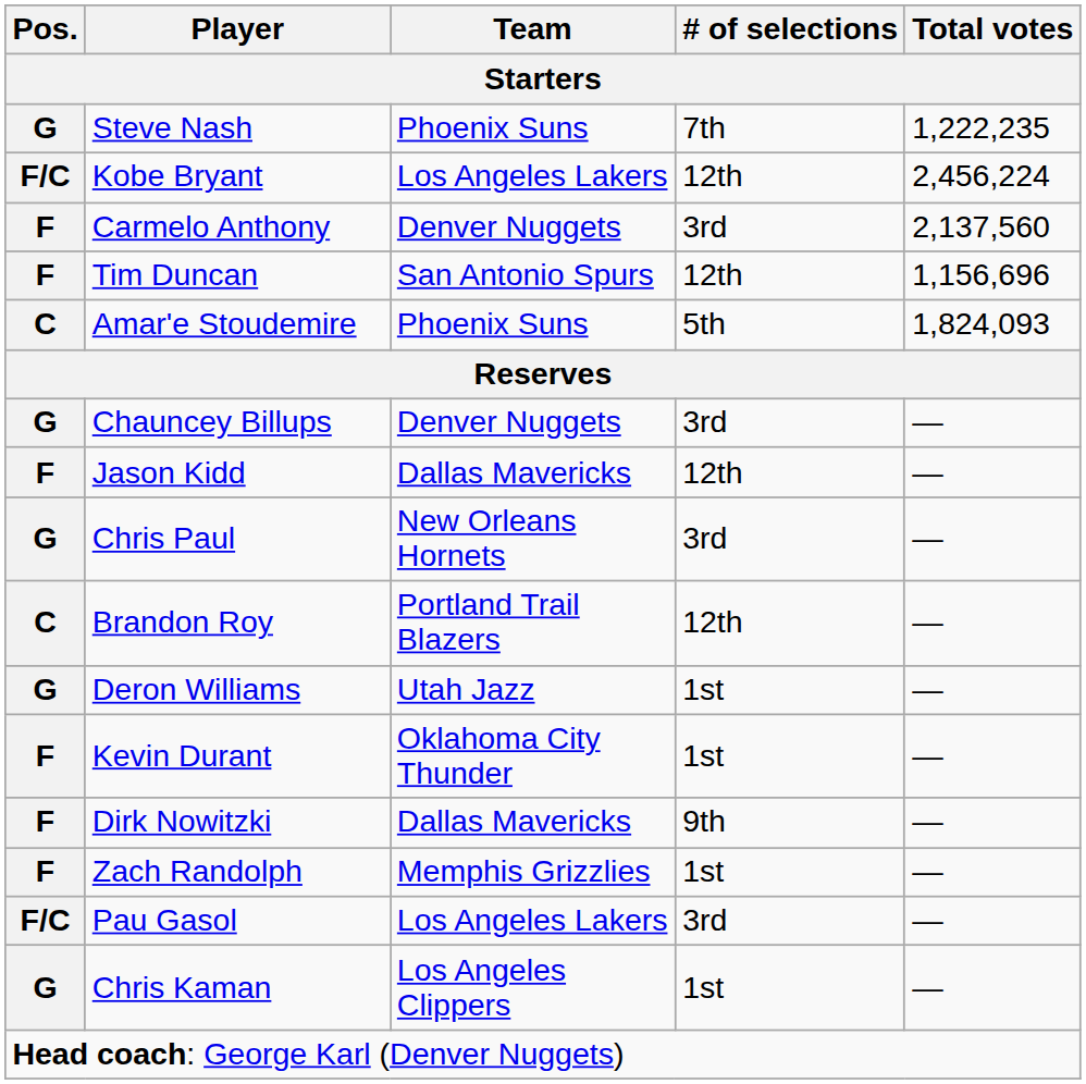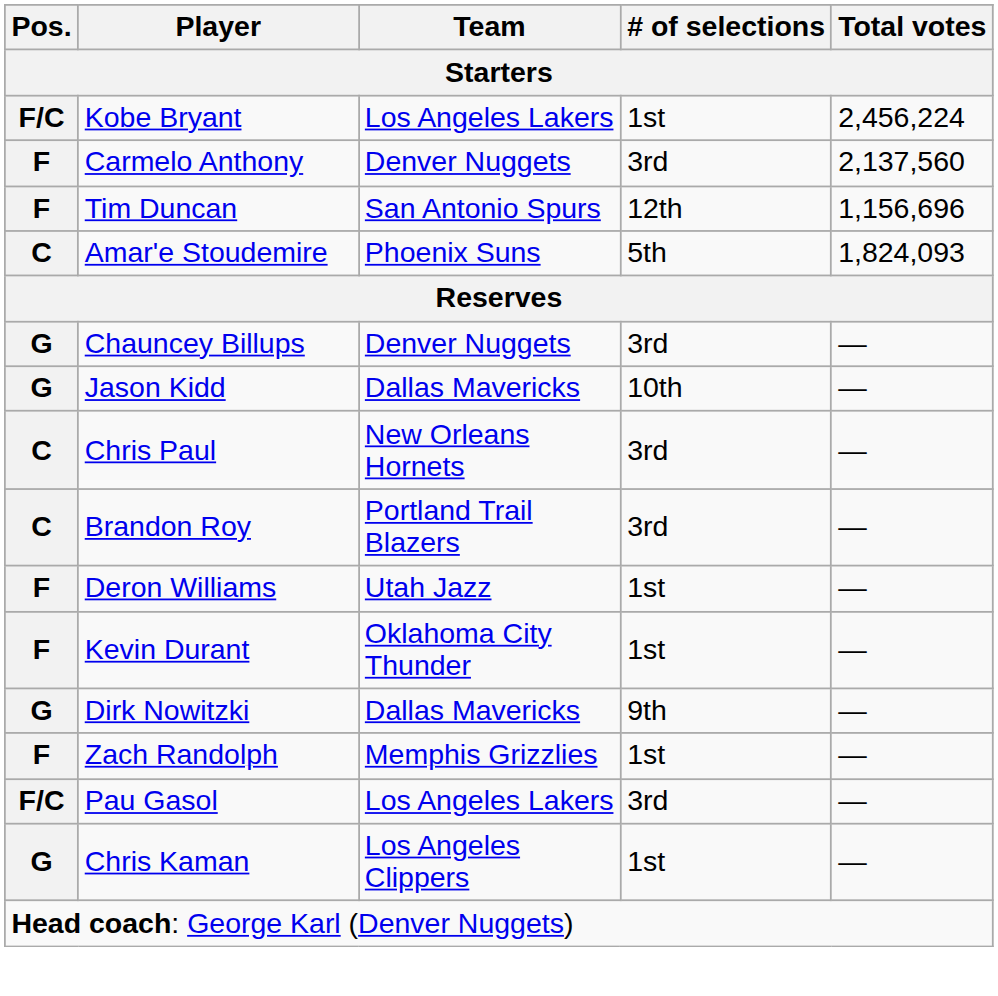 <table class="wikitable">
 <tr>
 <th>Pos.</th>
 <th style="width:150px;">Player</th>
 <th width=140>Team</th>
 <th># of selections</th>
 <th>Total votes</th>
 </tr>
 <tr>
 <th colspan="5">Starters</th>
 </tr>
 <tr>
-<th>G</th>
-<td><a href='#'>Steve Nash</a></td>
-<td><a href='#'>Phoenix Suns</a></td>
-<td>7th</td>
-<td>1,222,235</td>
-</tr>
-<tr>
 <th>F/C</th>
 <td><a href='#'>Kobe Bryant</a> </td>
 <td><a href='#'>Los Angeles Lakers</a></td>
-<td>12th</td>
+<td>1st</td>
 <td>2,456,224</td>
 </tr>
 <tr>
 <th>F</th>
 <td><a href='#'>Carmelo Anthony</a></td>
 <td><a href='#'>Denver Nuggets</a></td>
 <td>3rd</td>
 <td>2,137,560</td>
 </tr>
 <tr>
 <th>F</th>
 <td><a href='#'>Tim Duncan</a></td>
 <td><a href='#'>San Antonio Spurs</a></td>
 <td>12th</td>
 <td>1,156,696</td>
 </tr>
 <tr>
 <th>C</th>
 <td><a href='#'>Amar'e Stoudemire</a></td>
 <td><a href='#'>Phoenix Suns</a></td>
 <td>5th</td>
 <td>1,824,093</td>
 </tr>
 <tr>
 <th colspan="5">Reserves</th>
 </tr>
 <tr>
 <th>G</th>
 <td><a href='#'>Chauncey Billups</a></td>
 <td><a href='#'>Denver Nuggets</a></td>
 <td>3rd</td>
 <td>—</td>
 </tr>
 <tr>
-<th>F</th>
+<th>G</th>
 <td><a href='#'>Jason Kidd</a></td>
 <td><a href='#'>Dallas Mavericks</a></td>
-<td>12th</td>
+<td>10th</td>
 <td>—</td>
 </tr>
 <tr>
-<th>G</th>
+<th>C</th>
 <td><a href='#'>Chris Paul</a></td>
 <td><a href='#'>New Orleans Hornets</a></td>
 <td>3rd</td>
 <td>—</td>
 </tr>
 <tr>
 <th>C</th>
 <td><a href='#'>Brandon Roy</a></td>
 <td><a href='#'>Portland Trail Blazers</a></td>
-<td>12th</td>
+<td>3rd</td>
 <td>—</td>
 </tr>
 <tr>
-<th>G</th>
+<th>F</th>
 <td><a href='#'>Deron Williams</a></td>
 <td><a href='#'>Utah Jazz</a></td>
 <td>1st</td>
 <td>—</td>
 </tr>
 <tr>
 <th>F</th>
 <td><a href='#'>Kevin Durant</a></td>
 <td><a href='#'>Oklahoma City Thunder</a></td>
 <td>1st</td>
 <td>—</td>
 </tr>
 <tr>
-<th>F</th>
+<th>G</th>
 <td><a href='#'>Dirk Nowitzki</a></td>
 <td><a href='#'>Dallas Mavericks</a></td>
 <td>9th</td>
 <td>—</td>
 </tr>
 <tr>
 <th>F</th>
 <td><a href='#'>Zach Randolph</a></td>
 <td><a href='#'>Memphis Grizzlies</a></td>
 <td>1st</td>
 <td>—</td>
 </tr>
 <tr>
 <th>F/C</th>
 <td><a href='#'>Pau Gasol</a></td>
 <td><a href='#'>Los Angeles Lakers</a></td>
 <td>3rd</td>
 <td>—</td>
 </tr>
 <tr>
 <th>G</th>
 <td><a href='#'>Chris Kaman</a></td>
 <td><a href='#'>Los Angeles Clippers</a></td>
 <td>1st</td>
 <td>—</td>
 </tr>
 <tr>
 <td colspan="5"><strong>Head coach</strong>: <a href='#'>George Karl</a> (<a href='#'>Denver Nuggets</a>)</td>
 </tr>
 </table>
